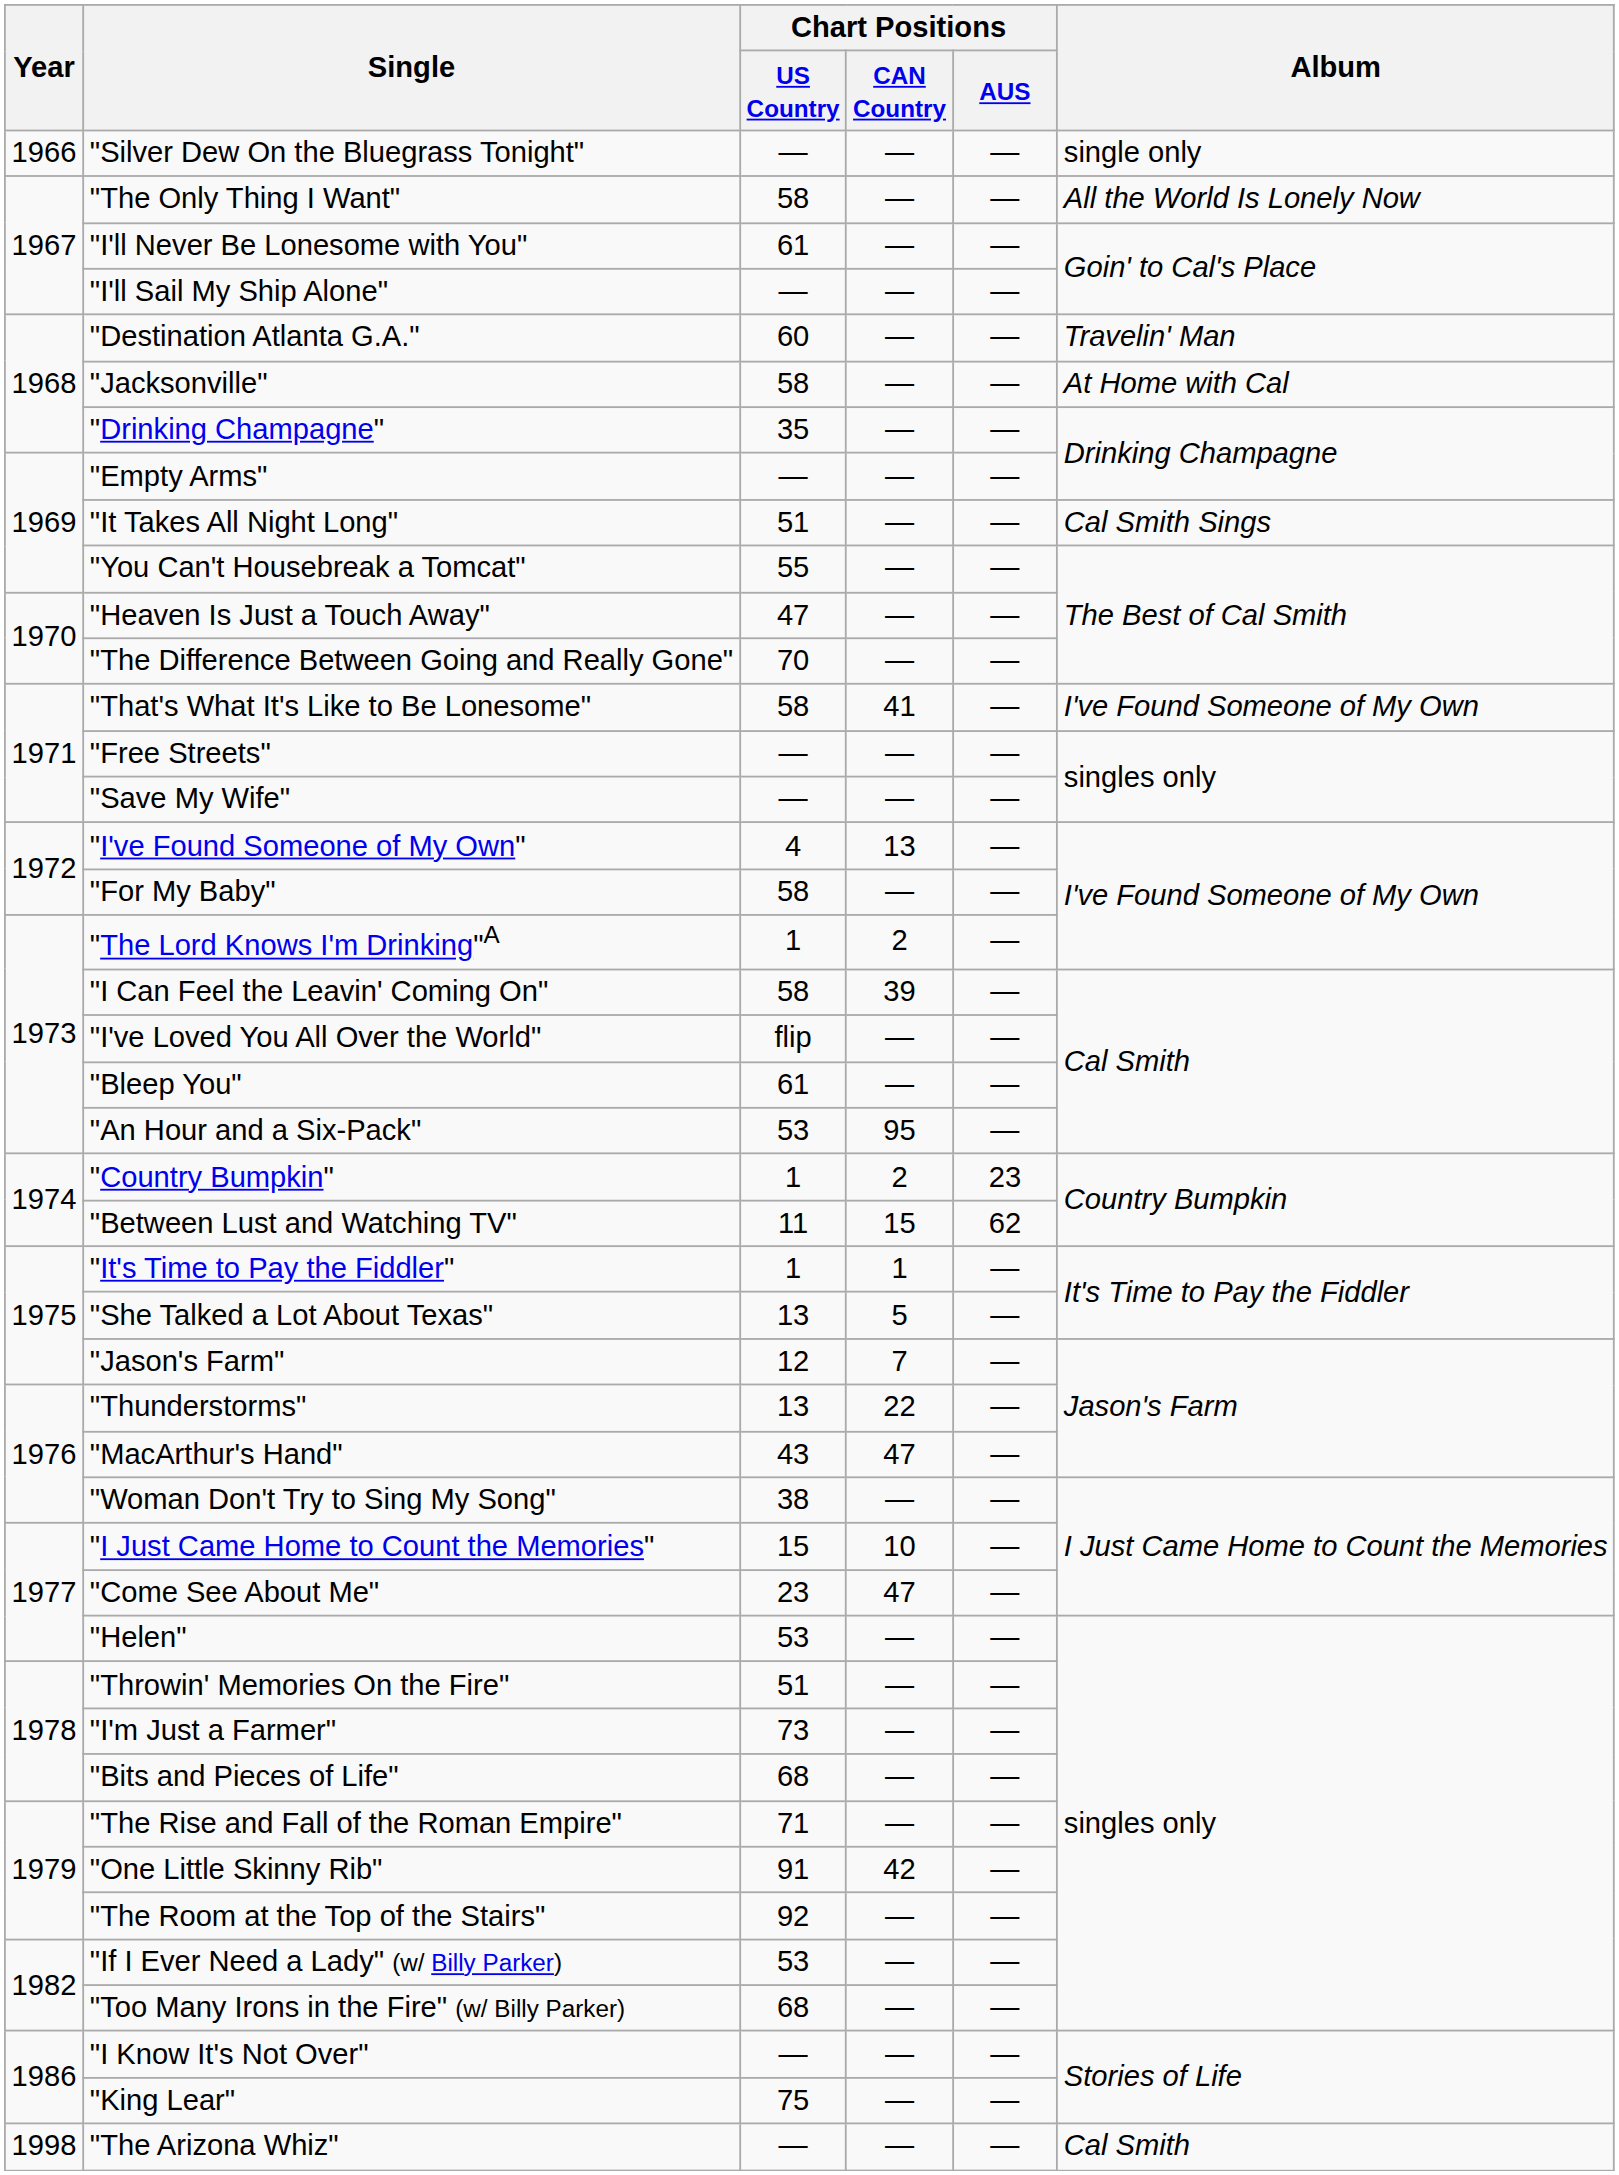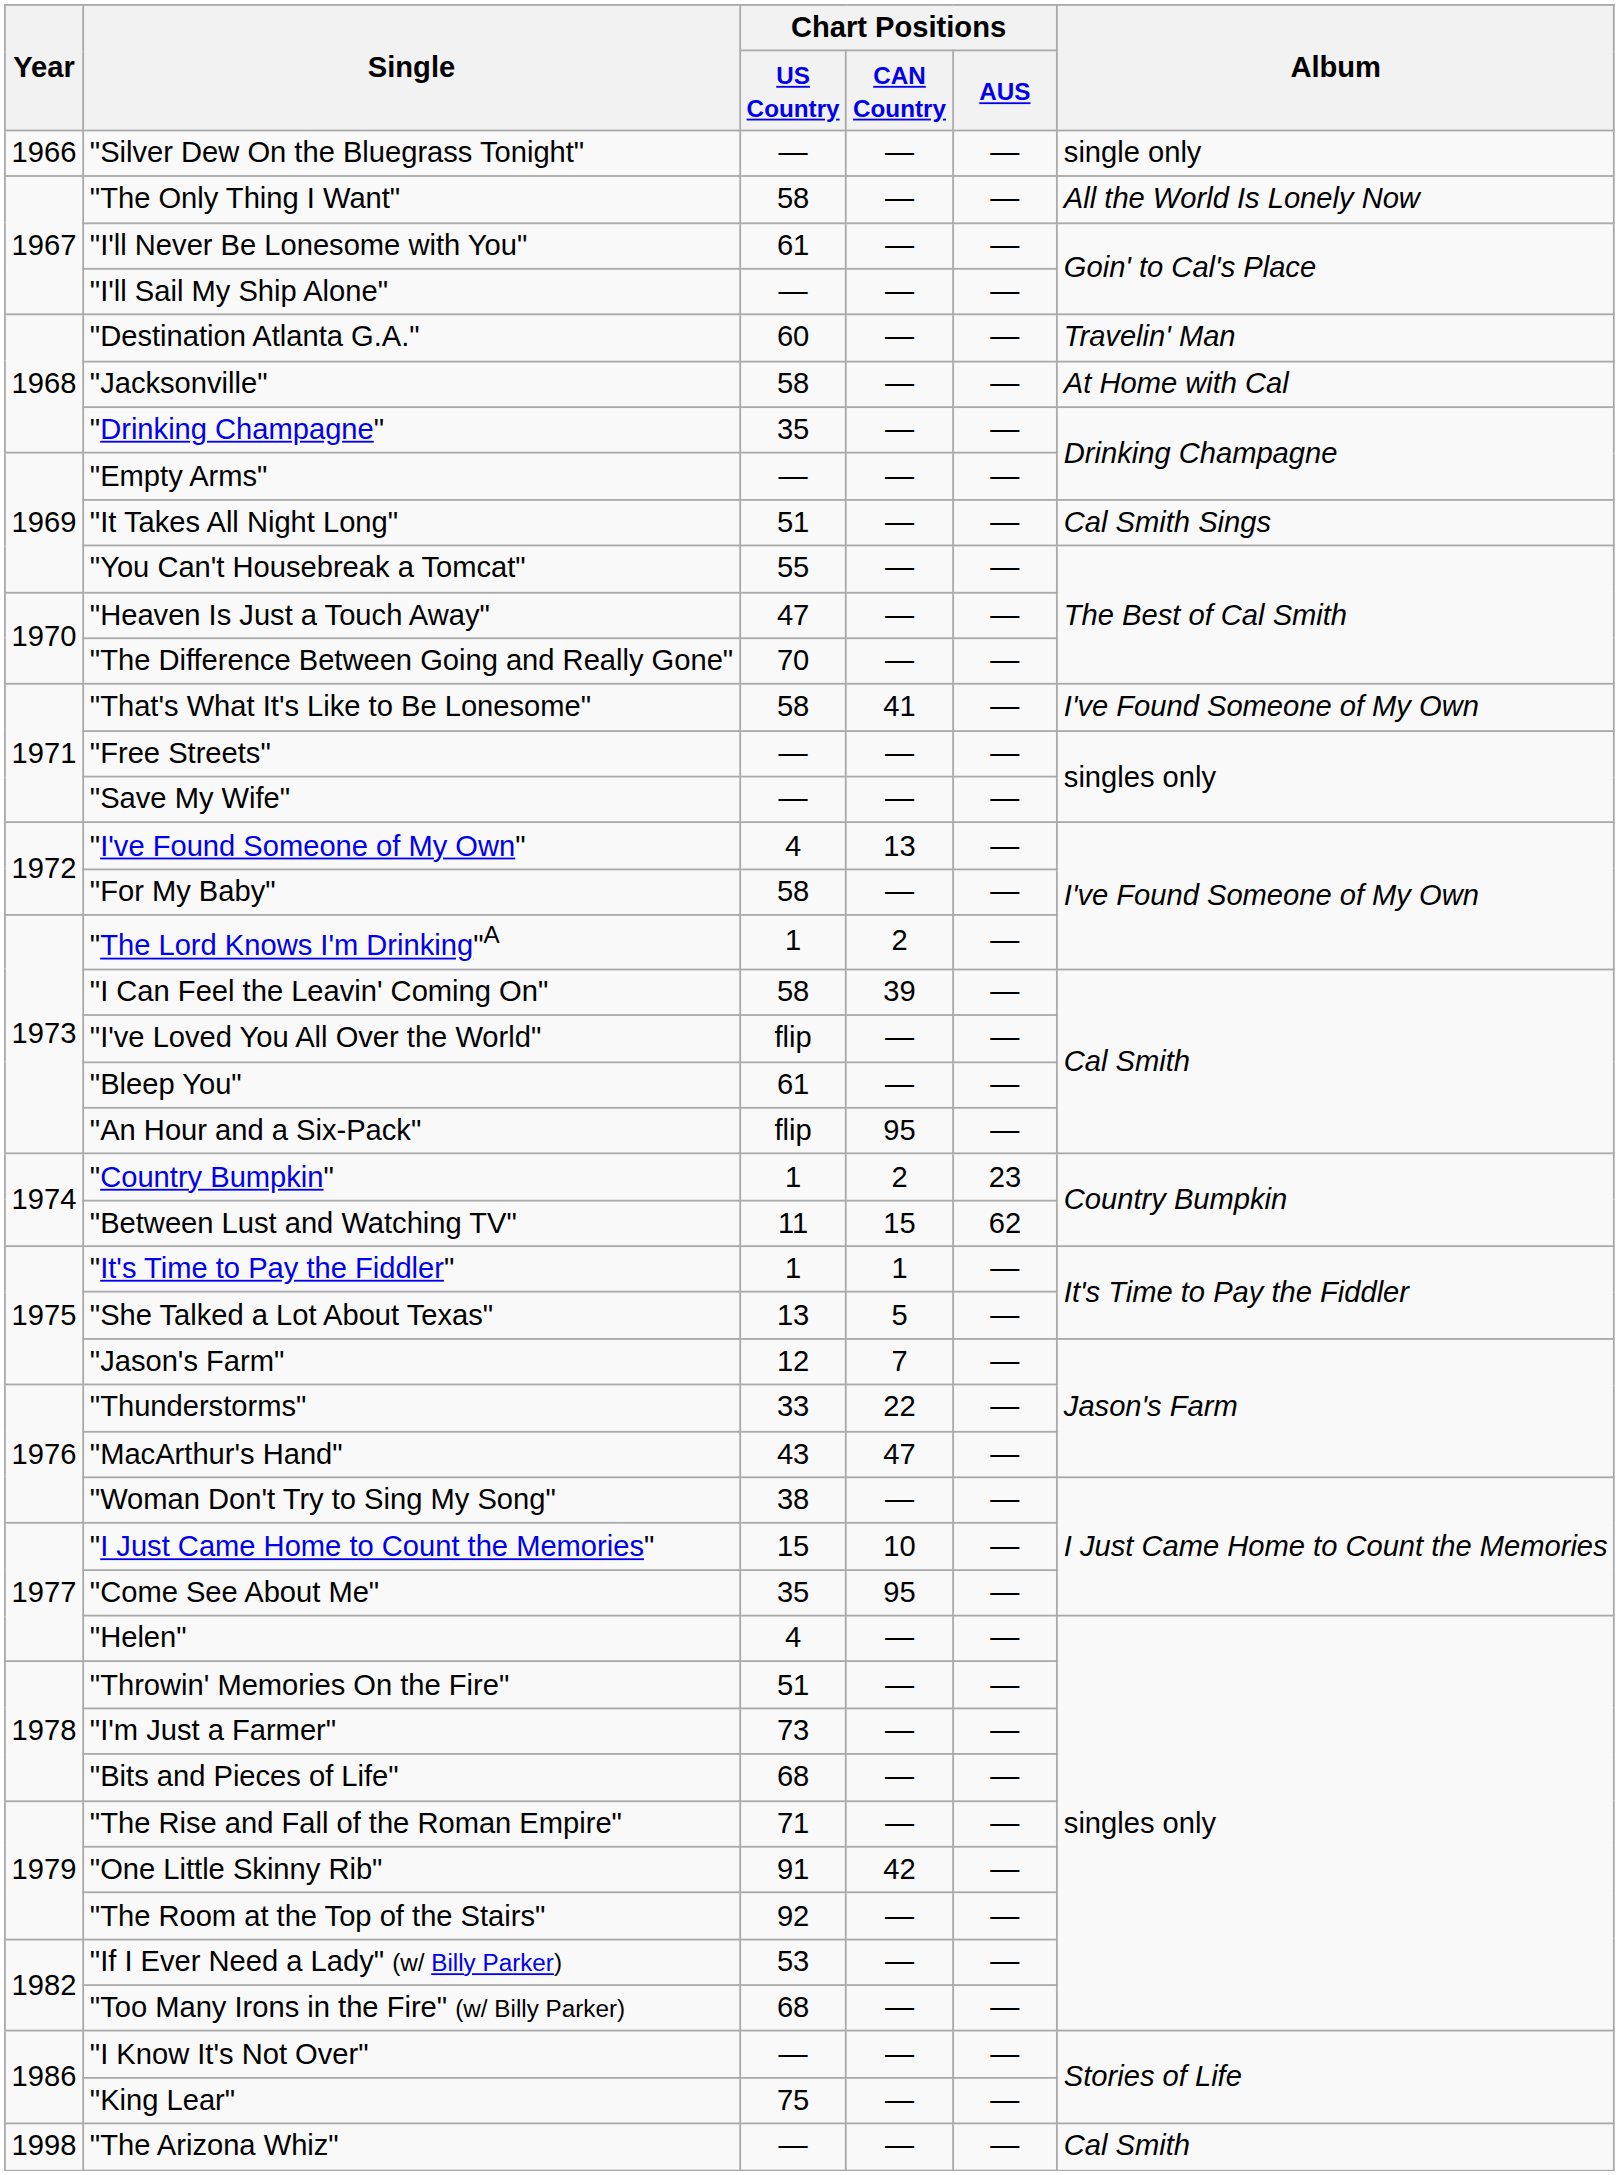 <table class="wikitable">
 <tr>
 <th rowspan="2">Year</th>
 <th rowspan="2">Single</th>
 <th colspan="3">Chart Positions</th>
 <th rowspan="2">Album</th>
 </tr>
 <tr>
 <th style="width:50px;"><small><a href='#'>US Country</a></small></th>
 <th style="width:50px;"><small><a href='#'>CAN Country</a></small></th>
 <th style="width:50px;"><small><a href='#'>AUS</a></small></th>
 </tr>
 <tr>
 <td>1966</td>
 <td>"Silver Dew On the Bluegrass Tonight"</td>
 <td style="text-align:center;">—</td>
 <td style="text-align:center;">—</td>
 <td style="text-align:center;">—</td>
 <td>single only</td>
 </tr>
 <tr>
 <td rowspan="3">1967</td>
 <td>"The Only Thing I Want"</td>
 <td style="text-align:center;">58</td>
 <td style="text-align:center;">—</td>
 <td style="text-align:center;">—</td>
 <td><em>All the World Is Lonely Now</em></td>
 </tr>
 <tr>
 <td>"I'll Never Be Lonesome with You"</td>
 <td style="text-align:center;">61</td>
 <td style="text-align:center;">—</td>
 <td style="text-align:center;">—</td>
 <td rowspan="2"><em>Goin' to Cal's Place</em></td>
 </tr>
 <tr>
 <td>"I'll Sail My Ship Alone"</td>
 <td style="text-align:center;">—</td>
 <td style="text-align:center;">—</td>
 <td style="text-align:center;">—</td>
 </tr>
 <tr>
 <td rowspan="3">1968</td>
 <td>"Destination Atlanta G.A."</td>
 <td style="text-align:center;">60</td>
 <td style="text-align:center;">—</td>
 <td style="text-align:center;">—</td>
 <td><em>Travelin' Man</em></td>
 </tr>
 <tr>
 <td>"Jacksonville"</td>
 <td style="text-align:center;">58</td>
 <td style="text-align:center;">—</td>
 <td style="text-align:center;">—</td>
 <td><em>At Home with Cal</em></td>
 </tr>
 <tr>
 <td>"<a href='#'>Drinking Champagne</a>"</td>
 <td style="text-align:center;">35</td>
 <td style="text-align:center;">—</td>
 <td style="text-align:center;">—</td>
 <td rowspan="2"><em>Drinking Champagne</em></td>
 </tr>
 <tr>
 <td rowspan="3">1969</td>
 <td>"Empty Arms"</td>
 <td style="text-align:center;">—</td>
 <td style="text-align:center;">—</td>
 <td style="text-align:center;">—</td>
 </tr>
 <tr>
 <td>"It Takes All Night Long"</td>
 <td style="text-align:center;">51</td>
 <td style="text-align:center;">—</td>
 <td style="text-align:center;">—</td>
 <td><em>Cal Smith Sings</em></td>
 </tr>
 <tr>
 <td>"You Can't Housebreak a Tomcat"</td>
 <td style="text-align:center;">55</td>
 <td style="text-align:center;">—</td>
 <td style="text-align:center;">—</td>
 <td rowspan="3"><em>The Best of Cal Smith</em></td>
 </tr>
 <tr>
 <td rowspan="2">1970</td>
 <td>"Heaven Is Just a Touch Away"</td>
 <td style="text-align:center;">47</td>
 <td style="text-align:center;">—</td>
 <td style="text-align:center;">—</td>
 </tr>
 <tr>
 <td>"The Difference Between Going and Really Gone"</td>
 <td style="text-align:center;">70</td>
 <td style="text-align:center;">—</td>
 <td style="text-align:center;">—</td>
 </tr>
 <tr>
 <td rowspan="3">1971</td>
 <td>"That's What It's Like to Be Lonesome"</td>
 <td style="text-align:center;">58</td>
 <td style="text-align:center;">41</td>
 <td style="text-align:center;">—</td>
 <td><em>I've Found Someone of My Own</em></td>
 </tr>
 <tr>
 <td>"Free Streets"</td>
 <td style="text-align:center;">—</td>
 <td style="text-align:center;">—</td>
 <td style="text-align:center;">—</td>
 <td rowspan="2">singles only</td>
 </tr>
 <tr>
 <td>"Save My Wife"</td>
 <td style="text-align:center;">—</td>
 <td style="text-align:center;">—</td>
 <td style="text-align:center;">—</td>
 </tr>
 <tr>
 <td rowspan="2">1972</td>
 <td>"<a href='#'>I've Found Someone of My Own</a>"</td>
 <td style="text-align:center;">4</td>
 <td style="text-align:center;">13</td>
 <td style="text-align:center;">—</td>
 <td rowspan="3"><em>I've Found Someone of My Own</em></td>
 </tr>
 <tr>
 <td>"For My Baby"</td>
 <td style="text-align:center;">58</td>
 <td style="text-align:center;">—</td>
 <td style="text-align:center;">—</td>
 </tr>
 <tr>
 <td rowspan="5">1973</td>
 <td>"<a href='#'>The Lord Knows I'm Drinking</a>"<sup>A</sup></td>
 <td style="text-align:center;">1</td>
 <td style="text-align:center;">2</td>
 <td style="text-align:center;">—</td>
 </tr>
 <tr>
 <td>"I Can Feel the Leavin' Coming On"</td>
 <td style="text-align:center;">58</td>
 <td style="text-align:center;">39</td>
 <td style="text-align:center;">—</td>
 <td rowspan="4"><em>Cal Smith</em></td>
 </tr>
 <tr>
 <td>"I've Loved You All Over the World"</td>
 <td style="text-align:center;">flip</td>
 <td style="text-align:center;">—</td>
 <td style="text-align:center;">—</td>
 </tr>
 <tr>
 <td>"Bleep You"</td>
 <td style="text-align:center;">61</td>
 <td style="text-align:center;">—</td>
 <td style="text-align:center;">—</td>
 </tr>
 <tr>
 <td>"An Hour and a Six-Pack"</td>
-<td style="text-align:center;">53</td>
+<td style="text-align:center;">flip</td>
 <td style="text-align:center;">95</td>
 <td style="text-align:center;">—</td>
 </tr>
 <tr>
 <td rowspan="2">1974</td>
 <td>"<a href='#'>Country Bumpkin</a>"</td>
 <td style="text-align:center;">1</td>
 <td style="text-align:center;">2</td>
 <td style="text-align:center;">23</td>
 <td rowspan="2"><em>Country Bumpkin</em></td>
 </tr>
 <tr>
 <td>"Between Lust and Watching TV"</td>
 <td style="text-align:center;">11</td>
 <td style="text-align:center;">15</td>
 <td style="text-align:center;">62</td>
 </tr>
 <tr>
 <td rowspan="3">1975</td>
 <td>"<a href='#'>It's Time to Pay the Fiddler</a>"</td>
 <td style="text-align:center;">1</td>
 <td style="text-align:center;">1</td>
 <td style="text-align:center;">—</td>
 <td rowspan="2"><em>It's Time to Pay the Fiddler</em></td>
 </tr>
 <tr>
 <td>"She Talked a Lot About Texas"</td>
 <td style="text-align:center;">13</td>
 <td style="text-align:center;">5</td>
 <td style="text-align:center;">—</td>
 </tr>
 <tr>
 <td>"Jason's Farm"</td>
 <td style="text-align:center;">12</td>
 <td style="text-align:center;">7</td>
 <td style="text-align:center;">—</td>
 <td rowspan="3"><em>Jason's Farm</em></td>
 </tr>
 <tr>
 <td rowspan="3">1976</td>
 <td>"Thunderstorms"</td>
-<td style="text-align:center;">13</td>
+<td style="text-align:center;">33</td>
 <td style="text-align:center;">22</td>
 <td style="text-align:center;">—</td>
 </tr>
 <tr>
 <td>"MacArthur's Hand"</td>
 <td style="text-align:center;">43</td>
 <td style="text-align:center;">47</td>
 <td style="text-align:center;">—</td>
 </tr>
 <tr>
 <td>"Woman Don't Try to Sing My Song"</td>
 <td style="text-align:center;">38</td>
 <td style="text-align:center;">—</td>
 <td style="text-align:center;">—</td>
 <td rowspan="3"><em>I Just Came Home to Count the Memories</em></td>
 </tr>
 <tr>
 <td rowspan="3">1977</td>
 <td>"<a href='#'>I Just Came Home to Count the Memories</a>"</td>
 <td style="text-align:center;">15</td>
 <td style="text-align:center;">10</td>
 <td style="text-align:center;">—</td>
 </tr>
 <tr>
 <td>"Come See About Me"</td>
-<td style="text-align:center;">23</td>
-<td style="text-align:center;">47</td>
+<td style="text-align:center;">35</td>
+<td style="text-align:center;">95</td>
 <td style="text-align:center;">—</td>
 </tr>
 <tr>
 <td>"Helen"</td>
-<td style="text-align:center;">53</td>
+<td style="text-align:center;">4</td>
 <td style="text-align:center;">—</td>
 <td style="text-align:center;">—</td>
 <td rowspan="9">singles only</td>
 </tr>
 <tr>
 <td rowspan="3">1978</td>
 <td>"Throwin' Memories On the Fire"</td>
 <td style="text-align:center;">51</td>
 <td style="text-align:center;">—</td>
 <td style="text-align:center;">—</td>
 </tr>
 <tr>
 <td>"I'm Just a Farmer"</td>
 <td style="text-align:center;">73</td>
 <td style="text-align:center;">—</td>
 <td style="text-align:center;">—</td>
 </tr>
 <tr>
 <td>"Bits and Pieces of Life"</td>
 <td style="text-align:center;">68</td>
 <td style="text-align:center;">—</td>
 <td style="text-align:center;">—</td>
 </tr>
 <tr>
 <td rowspan="3">1979</td>
 <td>"The Rise and Fall of the Roman Empire"</td>
 <td style="text-align:center;">71</td>
 <td style="text-align:center;">—</td>
 <td style="text-align:center;">—</td>
 </tr>
 <tr>
 <td>"One Little Skinny Rib"</td>
 <td style="text-align:center;">91</td>
 <td style="text-align:center;">42</td>
 <td style="text-align:center;">—</td>
 </tr>
 <tr>
 <td>"The Room at the Top of the Stairs"</td>
 <td style="text-align:center;">92</td>
 <td style="text-align:center;">—</td>
 <td style="text-align:center;">—</td>
 </tr>
 <tr>
 <td rowspan="2">1982</td>
 <td>"If I Ever Need a Lady" <small>(w/ <a href='#'>Billy Parker</a>)</small></td>
 <td style="text-align:center;">53</td>
 <td style="text-align:center;">—</td>
 <td style="text-align:center;">—</td>
 </tr>
 <tr>
 <td>"Too Many Irons in the Fire" <small>(w/ Billy Parker)</small></td>
 <td style="text-align:center;">68</td>
 <td style="text-align:center;">—</td>
 <td style="text-align:center;">—</td>
 </tr>
 <tr>
 <td rowspan="2">1986</td>
 <td>"I Know It's Not Over"</td>
 <td style="text-align:center;">—</td>
 <td style="text-align:center;">—</td>
 <td style="text-align:center;">—</td>
 <td rowspan="2"><em>Stories of Life</em></td>
 </tr>
 <tr>
 <td>"King Lear"</td>
 <td style="text-align:center;">75</td>
 <td style="text-align:center;">—</td>
 <td style="text-align:center;">—</td>
 </tr>
 <tr>
 <td rowspan="2">1998</td>
 <td>"The Arizona Whiz"</td>
 <td style="text-align:center;">—</td>
 <td style="text-align:center;">—</td>
 <td style="text-align:center;">—</td>
 <td rowspan="2"><em>Cal Smith</em></td>
 </tr>
 <tr>
 </tr>
 </table>
